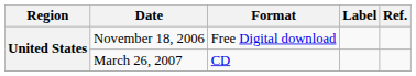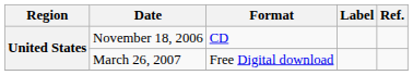 <table class="wikitable plainrowheaders">
 <tr>
 <th>Region</th>
 <th>Date</th>
 <th>Format</th>
 <th>Label</th>
 <th>Ref.</th>
 </tr>
 <tr>
 <th scope="row" rowspan="2">United States</th>
 <td rowspan="1">November 18, 2006</td>
-<td rowspan="1">Free <a href='#'>Digital download</a></td>
+<td rowspan="1"><a href='#'>CD</a></td>
 <td rowspan="1"></td>
 <td><br></td>
 </tr>
 <tr>
 <td rowspan="1">March 26, 2007</td>
-<td rowspan="1"><a href='#'>CD</a></td>
+<td rowspan="1">Free <a href='#'>Digital download</a></td>
 <td rowspan="1"></td>
 <td><br></td>
 </tr>
 <tr>
 </tr>
 </table>
